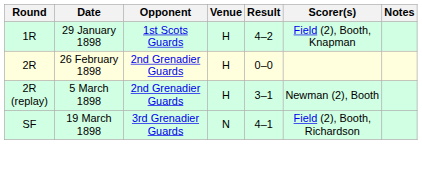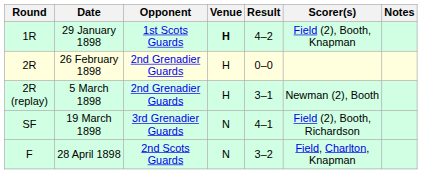 <table class="wikitable sortable" style="text-align:center;">
 <tr>
 <th>Round</th>
 <th>Date</th>
 <th>Opponent</th>
 <th>Venue</th>
 <th>Result</th>
 <th>Scorer(s)</th>
 <th>Notes</th>
 </tr>
 <tr style="background:#d0ffe3;">
 <td>1R</td>
 <td>29 January 1898</td>
 <td><a href='#'>1st Scots Guards</a></td>
-<td>H</td>
+<td><strong>H</strong></td>
 <td>4–2</td>
 <td><a href='#'>Field</a> (2), Booth, Knapman</td>
 <td></td>
 </tr>
 <tr style="background:#ffd;">
 <td>2R</td>
 <td>26 February 1898</td>
 <td><a href='#'>2nd Grenadier Guards</a></td>
 <td>H</td>
 <td>0–0</td>
 <td></td>
 <td></td>
 </tr>
 <tr style="background:#d0ffe3;">
 <td>2R (replay)</td>
 <td>5 March 1898</td>
 <td><a href='#'>2nd Grenadier Guards</a></td>
 <td>H</td>
 <td>3–1</td>
 <td>Newman (2), Booth</td>
 <td></td>
 </tr>
 <tr style="background:#d0ffe3;">
 <td>SF</td>
 <td>19 March 1898</td>
 <td><a href='#'>3rd Grenadier Guards</a></td>
 <td>N</td>
 <td>4–1</td>
 <td><a href='#'>Field</a> (2), Booth, Richardson</td>
 <td></td>
 </tr>
+<tr style="background:#d0ffe3;">
+<td>F</td>
+<td>28 April 1898</td>
+<td><a href='#'>2nd Scots Guards</a></td>
+<td>N</td>
+<td>3–2 </td>
+<td><a href='#'>Field</a>, <a href='#'>Charlton</a>, Knapman</td>
+<td></td>
+</tr>
 </table>
